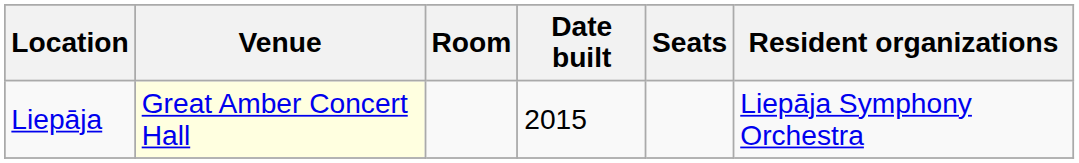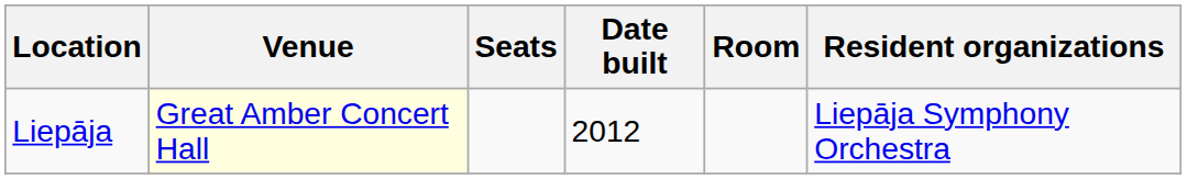 <table class="wikitable">
 <tr>
 <th>Location</th>
 <th>Venue</th>
+<th>Seats</th>
+<th>Date built</th>
 <th>Room</th>
-<th>Date built</th>
-<th>Seats</th>
 <th>Resident organizations</th>
 </tr>
 <tr>
 <td><a href='#'>Liepāja</a></td>
 <td style="background: lightyellow;"><a href='#'>Great Amber Concert Hall</a></td>
 <td></td>
-<td>2015</td>
+<td>2012</td>
 <td></td>
 <td><a href='#'>Liepāja Symphony Orchestra</a></td>
 </tr>
 </table>
